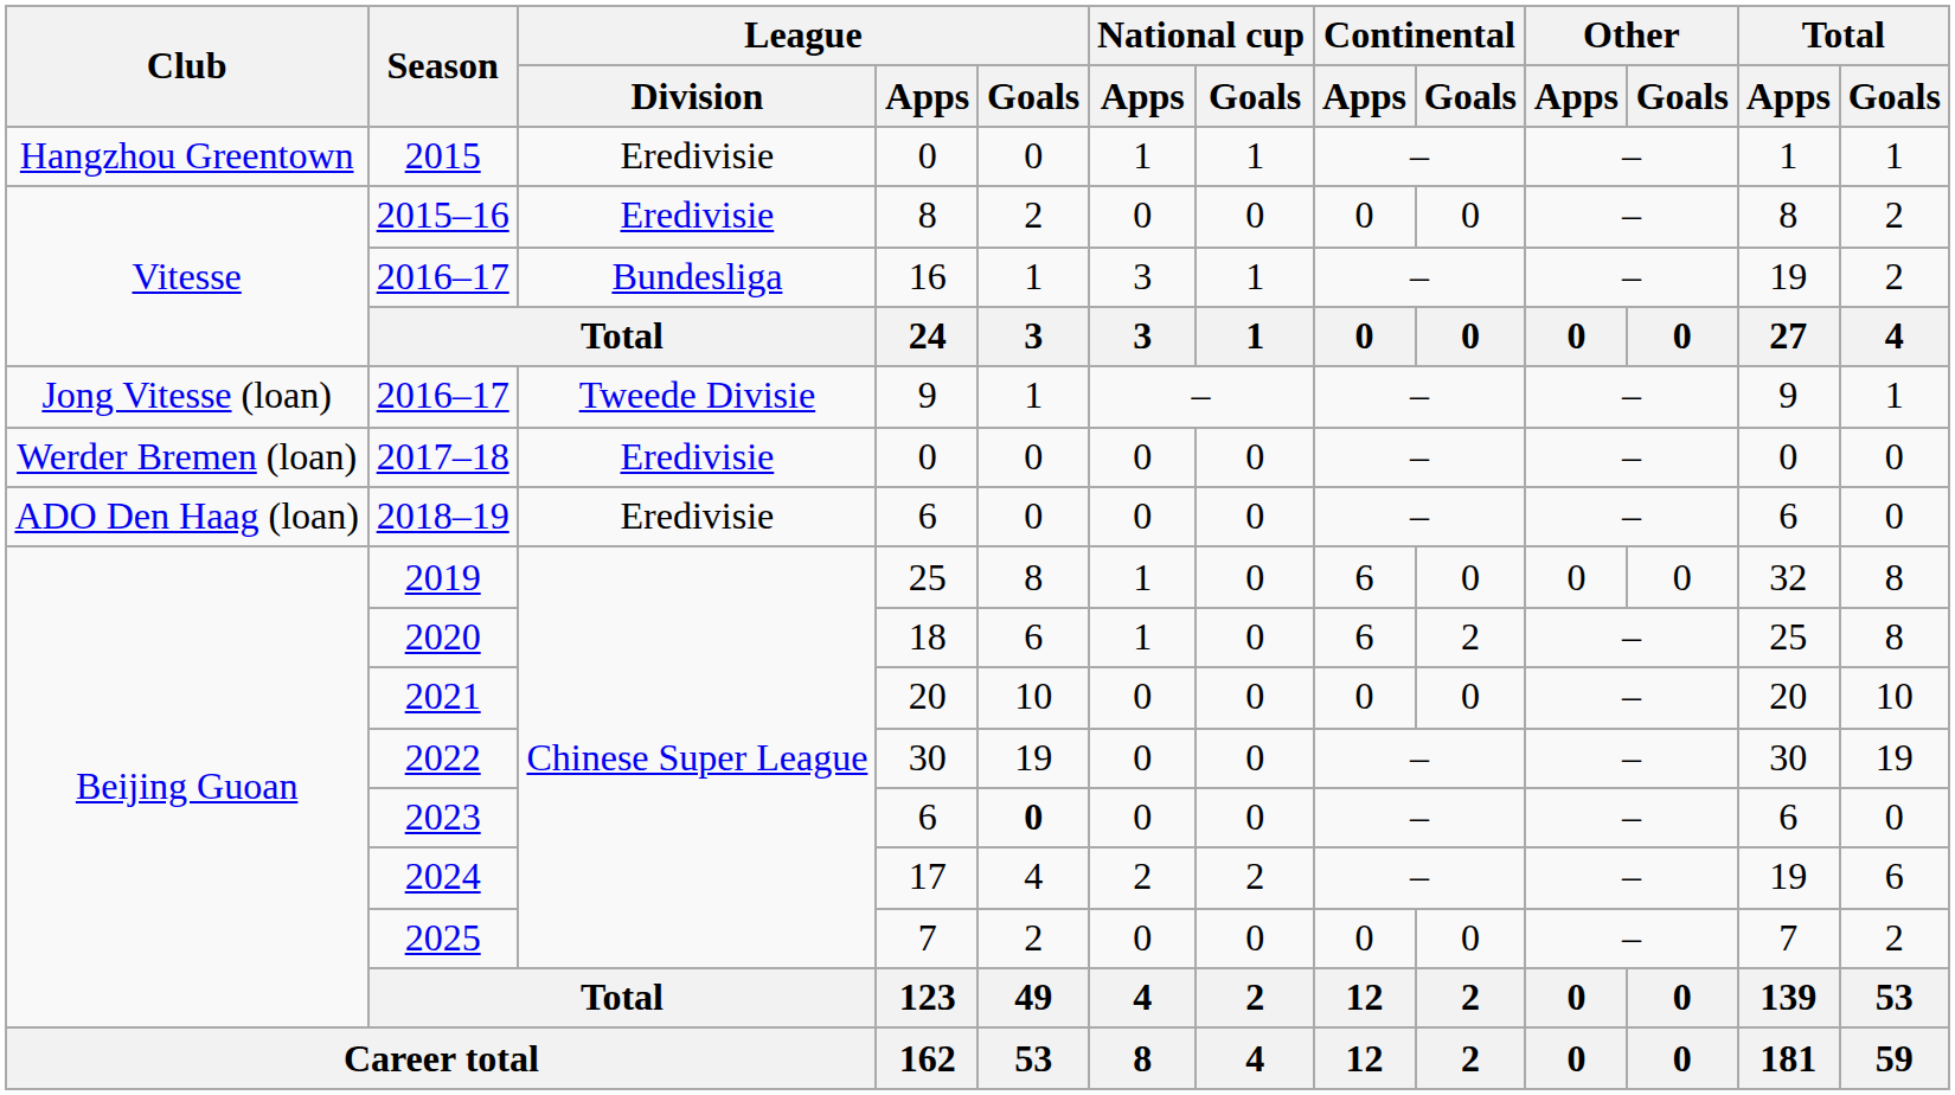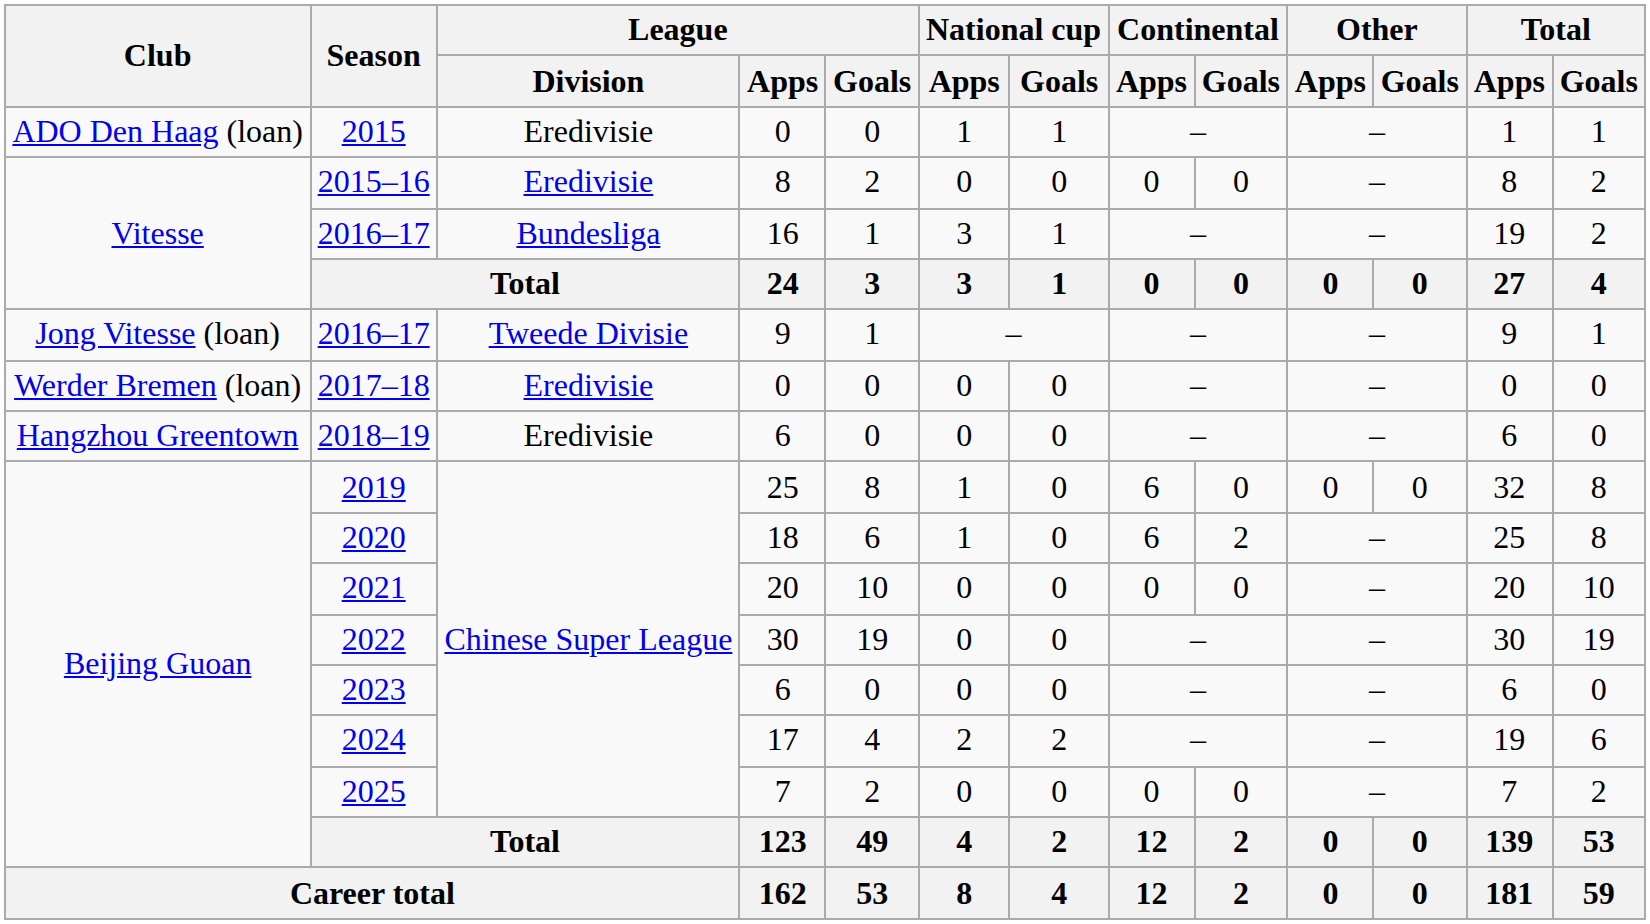 <table class="wikitable" style="text-align: center">
 <tr>
 <th rowspan="2">Club</th>
 <th rowspan="2">Season</th>
 <th colspan="3">League</th>
 <th colspan="2">National cup</th>
 <th colspan="2">Continental</th>
 <th colspan="2">Other</th>
 <th colspan="2">Total</th>
 </tr>
 <tr>
 <th>Division</th>
 <th>Apps</th>
 <th>Goals</th>
 <th>Apps</th>
 <th>Goals</th>
 <th>Apps</th>
 <th>Goals</th>
 <th>Apps</th>
 <th>Goals</th>
 <th>Apps</th>
 <th>Goals</th>
 </tr>
 <tr>
-<td><a href='#'>Hangzhou Greentown</a></td>
+<td><a href='#'>ADO Den Haag</a> (loan)</td>
 <td><a href='#'>2015</a></td>
 <td>Eredivisie</td>
 <td>0</td>
 <td>0</td>
 <td>1</td>
 <td>1</td>
 <td colspan="2">–</td>
 <td colspan="2">–</td>
 <td>1</td>
 <td>1</td>
 </tr>
 <tr>
 <td rowspan="3"><a href='#'>Vitesse</a></td>
 <td><a href='#'>2015–16</a></td>
 <td><a href='#'>Eredivisie</a></td>
 <td>8</td>
 <td>2</td>
 <td>0</td>
 <td>0</td>
 <td>0</td>
 <td>0</td>
 <td colspan="2">–</td>
 <td>8</td>
 <td>2</td>
 </tr>
 <tr>
 <td><a href='#'>2016–17</a></td>
 <td><a href='#'>Bundesliga</a></td>
 <td>16</td>
 <td>1</td>
 <td>3</td>
 <td>1</td>
 <td colspan="2">–</td>
 <td colspan="2">–</td>
 <td>19</td>
 <td>2</td>
 </tr>
 <tr>
 <th colspan="2">Total</th>
 <th>24</th>
 <th>3</th>
 <th>3</th>
 <th>1</th>
 <th>0</th>
 <th>0</th>
 <th>0</th>
 <th>0</th>
 <th>27</th>
 <th>4</th>
 </tr>
 <tr>
 <td><a href='#'>Jong Vitesse</a> (loan)</td>
 <td><a href='#'>2016–17</a></td>
 <td><a href='#'>Tweede Divisie</a></td>
 <td>9</td>
 <td>1</td>
 <td colspan="2">–</td>
 <td colspan="2">–</td>
 <td colspan="2">–</td>
 <td>9</td>
 <td>1</td>
 </tr>
 <tr>
 <td><a href='#'>Werder Bremen</a> (loan)</td>
 <td><a href='#'>2017–18</a></td>
 <td><a href='#'>Eredivisie</a></td>
 <td>0</td>
 <td>0</td>
 <td>0</td>
 <td>0</td>
 <td colspan="2">–</td>
 <td colspan="2">–</td>
 <td>0</td>
 <td>0</td>
 </tr>
 <tr>
-<td><a href='#'>ADO Den Haag</a> (loan)</td>
+<td><a href='#'>Hangzhou Greentown</a></td>
 <td><a href='#'>2018–19</a></td>
 <td>Eredivisie</td>
 <td>6</td>
 <td>0</td>
 <td>0</td>
 <td>0</td>
 <td colspan="2">–</td>
 <td colspan="2">–</td>
 <td>6</td>
 <td>0</td>
 </tr>
 <tr>
 <td rowspan="8"><a href='#'>Beijing Guoan</a></td>
 <td><a href='#'>2019</a></td>
 <td rowspan="7"><a href='#'>Chinese Super League</a></td>
 <td>25</td>
 <td>8</td>
 <td>1</td>
 <td>0</td>
 <td>6</td>
 <td>0</td>
 <td>0</td>
 <td>0</td>
 <td>32</td>
 <td>8</td>
 </tr>
 <tr>
 <td><a href='#'>2020</a></td>
 <td>18</td>
 <td>6</td>
 <td>1</td>
 <td>0</td>
 <td>6</td>
 <td>2</td>
 <td colspan="2">–</td>
 <td>25</td>
 <td>8</td>
 </tr>
 <tr>
 <td><a href='#'>2021</a></td>
 <td>20</td>
 <td>10</td>
 <td>0</td>
 <td>0</td>
 <td>0</td>
 <td>0</td>
 <td colspan="2">–</td>
 <td>20</td>
 <td>10</td>
 </tr>
 <tr>
 <td><a href='#'>2022</a></td>
 <td>30</td>
 <td>19</td>
 <td>0</td>
 <td>0</td>
 <td colspan="2">–</td>
 <td colspan="2">–</td>
 <td>30</td>
 <td>19</td>
 </tr>
 <tr>
 <td><a href='#'>2023</a></td>
 <td>6</td>
-<td><strong>0</strong></td>
+<td>0</td>
 <td>0</td>
 <td>0</td>
 <td colspan="2">–</td>
 <td colspan="2">–</td>
 <td>6</td>
 <td>0</td>
 </tr>
 <tr>
 <td><a href='#'>2024</a></td>
 <td>17</td>
 <td>4</td>
 <td>2</td>
 <td>2</td>
 <td colspan="2">–</td>
 <td colspan="2">–</td>
 <td>19</td>
 <td>6</td>
 </tr>
 <tr>
 <td><a href='#'>2025</a></td>
 <td>7</td>
 <td>2</td>
 <td>0</td>
 <td>0</td>
 <td>0</td>
 <td>0</td>
 <td colspan="2">–</td>
 <td>7</td>
 <td>2</td>
 </tr>
 <tr>
 <th colspan="2">Total</th>
 <th>123</th>
 <th>49</th>
 <th>4</th>
 <th>2</th>
 <th>12</th>
 <th>2</th>
 <th>0</th>
 <th>0</th>
 <th>139</th>
 <th>53</th>
 </tr>
 <tr>
 <th colspan="3">Career total</th>
 <th>162</th>
 <th>53</th>
 <th>8</th>
 <th>4</th>
 <th>12</th>
 <th>2</th>
 <th>0</th>
 <th>0</th>
 <th>181</th>
 <th>59</th>
 </tr>
 </table>
